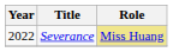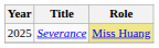 <table class="wikitable">
 <tr>
 <th>Year</th>
 <th>Title</th>
 <th>Role</th>
 </tr>
 <tr>
-<td>2022</td>
+<td>2025</td>
 <td><a href='#'><em>Severance</em></a></td>
 <td style="background: khaki;"><a href='#'>Miss Huang</a></td>
 </tr>
 <tr>
 </tr>
 </table>
